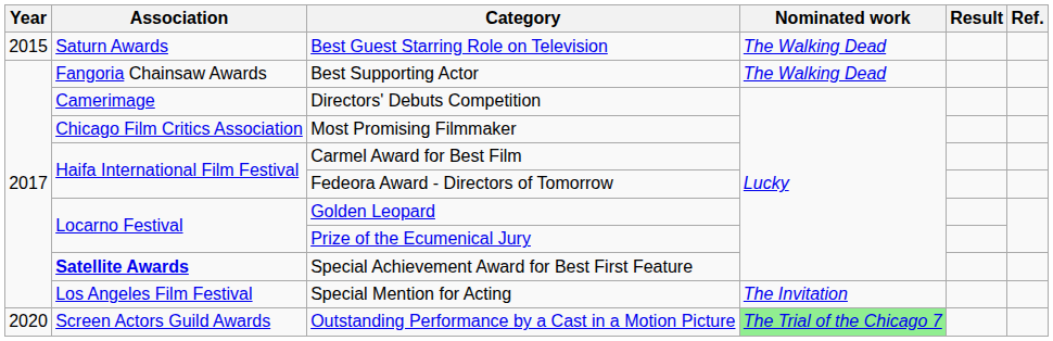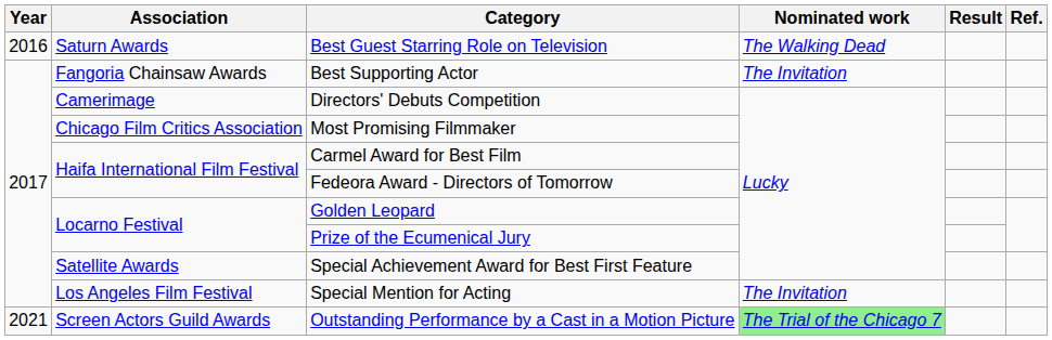 <table class="wikitable sortable">
 <tr>
 <th>Year</th>
 <th>Association</th>
 <th>Category</th>
 <th>Nominated work</th>
 <th>Result</th>
 <th>Ref.</th>
 </tr>
 <tr>
-<td>2015</td>
+<td>2016</td>
 <td><a href='#'>Saturn Awards</a></td>
 <td><a href='#'>Best Guest Starring Role on Television</a></td>
 <td><em><a href='#'>The Walking Dead</a></em></td>
 <td></td>
 <td style="text-align:center;"></td>
 </tr>
 <tr>
 <td rowspan="9">2017</td>
 <td><a href='#'>Fangoria</a> Chainsaw Awards</td>
 <td>Best Supporting Actor</td>
-<td><em><a href='#'>The Walking Dead</a></em></td>
+<td><em><a href='#'>The Invitation</a></em></td>
 <td></td>
 <td style="text-align:center;"></td>
 </tr>
 <tr>
 <td><a href='#'>Camerimage</a></td>
 <td>Directors' Debuts Competition</td>
 <td rowspan="7"><em><a href='#'>Lucky</a></em></td>
 <td></td>
 <td style="text-align:center;"></td>
 </tr>
 <tr>
 <td><a href='#'>Chicago Film Critics Association</a></td>
 <td>Most Promising Filmmaker</td>
 <td></td>
 <td style="text-align:center;"></td>
 </tr>
 <tr>
 <td rowspan="2"><a href='#'>Haifa International Film Festival</a></td>
 <td>Carmel Award for Best Film</td>
 <td></td>
 <td style="text-align:center;"></td>
 </tr>
 <tr>
 <td>Fedeora Award - Directors of Tomorrow</td>
 <td></td>
 <td style="text-align:center;"></td>
 </tr>
 <tr>
 <td rowspan="2"><a href='#'>Locarno Festival</a></td>
 <td><a href='#'>Golden Leopard</a></td>
 <td></td>
 <td rowspan="2" style="text-align:center;"></td>
 </tr>
 <tr>
 <td><a href='#'>Prize of the Ecumenical Jury</a></td>
 <td></td>
 </tr>
 <tr>
-<td><strong><a href='#'>Satellite Awards</a></strong></td>
+<td><a href='#'>Satellite Awards</a></td>
 <td>Special Achievement Award for Best First Feature</td>
 <td></td>
 <td style="text-align:center;"></td>
 </tr>
 <tr>
 <td><a href='#'>Los Angeles Film Festival</a></td>
 <td>Special Mention for Acting</td>
 <td><em><a href='#'>The Invitation</a></em></td>
 <td></td>
 <td style="text-align:center;"></td>
 </tr>
 <tr>
-<td>2020</td>
+<td>2021</td>
 <td><a href='#'>Screen Actors Guild Awards</a></td>
 <td><a href='#'>Outstanding Performance by a Cast in a Motion Picture</a></td>
 <td style="background: lightgreen;"><em><a href='#'>The Trial of the Chicago 7</a></em></td>
 <td></td>
 <td style="text-align:center;"></td>
 </tr>
 </table>
